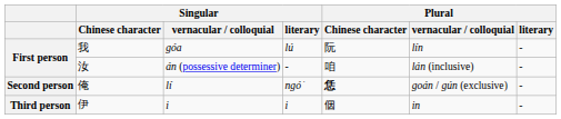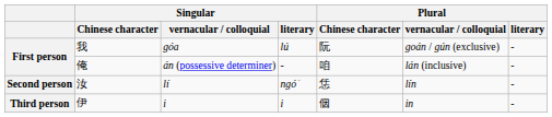 <table class="wikitable">
 <tr>
 <th></th>
 <th colspan="3">Singular</th>
 <th colspan="3">Plural</th>
 </tr>
 <tr>
 <th></th>
 <th>Chinese character</th>
 <th>vernacular / colloquial</th>
 <th>literary</th>
 <th>Chinese character</th>
 <th>vernacular / colloquial</th>
 <th>literary</th>
 </tr>
 <tr>
 <th rowspan="2">First person</th>
 <td>我</td>
 <td><em>góa</em></td>
 <td><em>lú</em></td>
 <td>阮</td>
-<td><em>lín</em></td>
+<td><em>goán</em> / <em>gún</em> (exclusive)</td>
 <td>-</td>
 </tr>
 <tr>
-<td>汝</td>
+<td>俺</td>
 <td><em>án</em> (<a href='#'>possessive determiner</a>)</td>
 <td>-</td>
 <td>咱</td>
 <td><em>lán</em> (inclusive)</td>
 <td>-</td>
 </tr>
 <tr>
 <th rowspan="1">Second person</th>
-<td>俺</td>
+<td>汝</td>
 <td><em>lí</em></td>
 <td><em>ngó͘</em></td>
-<td><strong>恁</strong></td>
-<td><em>goán</em> / <em>gún</em> (exclusive)</td>
+<td>恁</td>
+<td><em>lín</em></td>
 <td>-</td>
 </tr>
 <tr>
 <th rowspan="1">Third person</th>
 <td>伊</td>
 <td><em>i</em></td>
 <td><em>i</em></td>
 <td>𪜶</td>
 <td><em>in</em></td>
 <td>-</td>
 </tr>
 </table>
